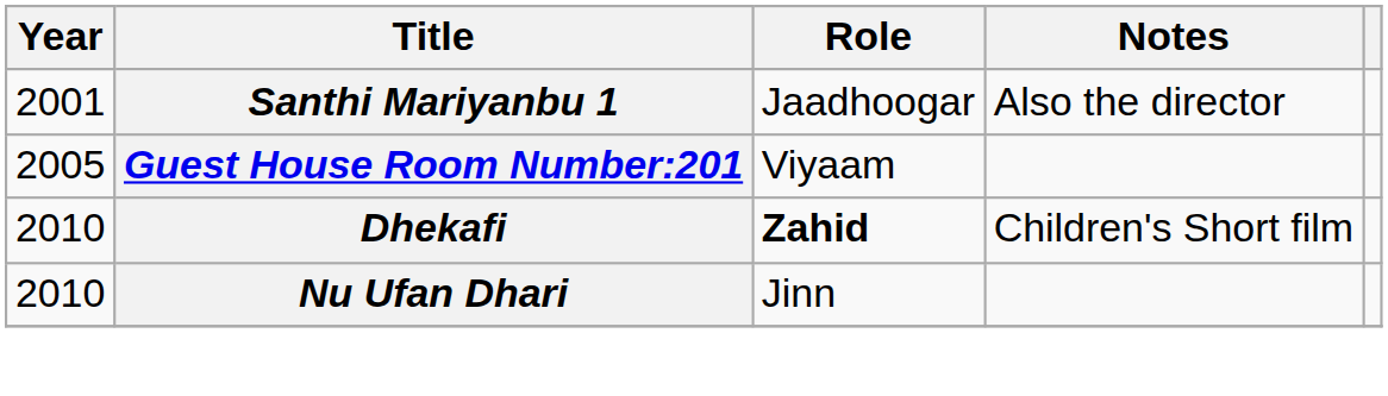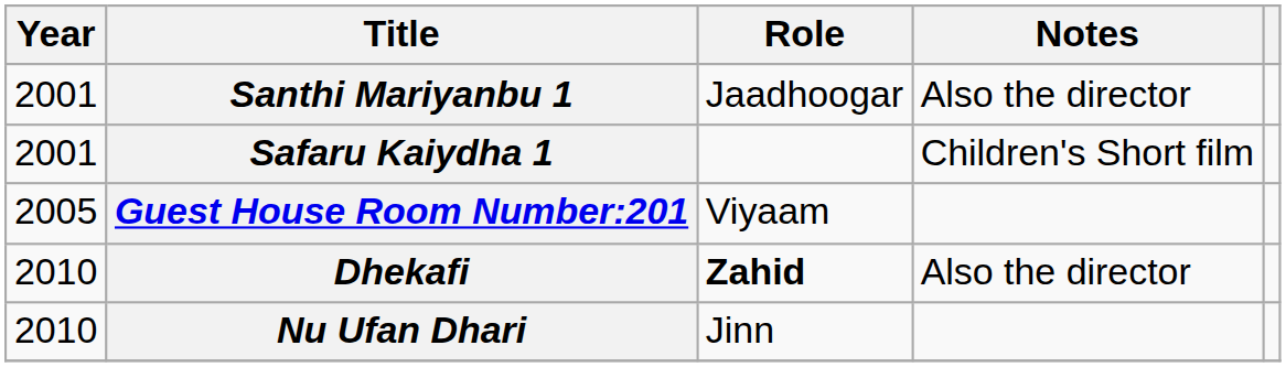 <table class="wikitable sortable plainrowheaders">
 <tr style="background:#ccc; text-align:center;">
 <th scope="col">Year</th>
 <th scope="col">Title</th>
 <th scope="col">Role</th>
 <th scope="col">Notes</th>
 <th scope="col" class="unsortable"></th>
 </tr>
 <tr>
 <td>2001</td>
 <th scope="row"><em>Santhi Mariyanbu 1</em></th>
 <td>Jaadhoogar</td>
 <td>Also the director</td>
 <td></td>
 </tr>
 <tr>
+<td>2001</td>
+<th scope="row"><em>Safaru Kaiydha 1</em></th>
+<td></td>
+<td>Children's Short film</td>
+<td></td>
+</tr>
+<tr>
 <td>2005</td>
 <th scope="row"><em><a href='#'>Guest House Room Number:201</a></em></th>
 <td>Viyaam</td>
 <td></td>
 <td style="text-align: center;"></td>
 </tr>
 <tr>
 <td>2010</td>
 <th scope="row"><em>Dhekafi</em></th>
 <td><strong>Zahid</strong></td>
-<td>Children's Short film</td>
+<td>Also the director</td>
 <td></td>
 </tr>
 <tr>
 <td>2010</td>
 <th scope="row"><em>Nu Ufan Dhari</em></th>
 <td>Jinn</td>
 <td></td>
 <td style="text-align: center;"></td>
 </tr>
 <tr>
 </tr>
 </table>
